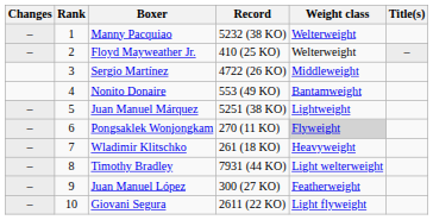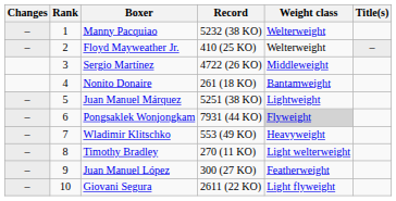 <table class="wikitable ">
 <tr>
 <th>Changes</th>
 <th>Rank</th>
 <th>Boxer</th>
 <th>Record</th>
 <th>Weight class</th>
 <th>Title(s)</th>
 </tr>
 <tr>
 <td align=center bgcolor=#ECECEC>–</td>
 <td align=center>1</td>
 <td><a href='#'>Manny Pacquiao</a></td>
 <td>5232 (38 KO)</td>
 <td><a href='#'>Welterweight</a></td>
 <td></td>
 </tr>
 <tr>
 <td align=center bgcolor=#ECECEC>–</td>
 <td align=center>2</td>
 <td><a href='#'>Floyd Mayweather Jr.</a></td>
 <td>410 (25 KO)</td>
 <td>Welterweight</td>
 <td align=center bgcolor=#ECECEC data-sort-value="Z">–</td>
 </tr>
 <tr>
 <td align=center></td>
 <td align=center>3</td>
 <td><a href='#'>Sergio Martínez</a></td>
 <td>4722 (26 KO)</td>
 <td><a href='#'>Middleweight</a></td>
 <td></td>
 </tr>
 <tr>
 <td align=center></td>
 <td align=center>4</td>
 <td><a href='#'>Nonito Donaire</a></td>
-<td>553 (49 KO)</td>
+<td>261 (18 KO)</td>
 <td><a href='#'>Bantamweight</a></td>
 <td></td>
 </tr>
 <tr>
 <td align=center bgcolor=#ECECEC>–</td>
 <td align=center>5</td>
 <td><a href='#'>Juan Manuel Márquez</a></td>
 <td>5251 (38 KO)</td>
 <td><a href='#'>Lightweight</a></td>
 <td></td>
 </tr>
 <tr>
 <td align=center bgcolor=#ECECEC>–</td>
 <td align=center>6</td>
 <td><a href='#'>Pongsaklek Wonjongkam</a></td>
-<td>270 (11 KO)</td>
+<td>7931 (44 KO)</td>
 <td style="background: lightgrey;"><a href='#'>Flyweight</a></td>
 <td></td>
 </tr>
 <tr>
 <td align=center bgcolor=#ECECEC>–</td>
 <td align=center>7</td>
 <td><a href='#'>Wladimir Klitschko</a></td>
-<td>261 (18 KO)</td>
+<td>553 (49 KO)</td>
 <td><a href='#'>Heavyweight</a></td>
 <td></td>
 </tr>
 <tr>
 <td align=center bgcolor=#ECECEC>–</td>
 <td align=center>8</td>
 <td><a href='#'>Timothy Bradley</a></td>
-<td>7931 (44 KO)</td>
+<td>270 (11 KO)</td>
 <td><a href='#'>Light welterweight</a></td>
 <td></td>
 </tr>
 <tr>
 <td align=center bgcolor=#ECECEC>–</td>
 <td align=center>9</td>
 <td><a href='#'>Juan Manuel López</a></td>
 <td>300 (27 KO)</td>
 <td><a href='#'>Featherweight</a></td>
 <td></td>
 </tr>
 <tr>
 <td align=center bgcolor=#ECECEC>–</td>
 <td align=center>10</td>
 <td><a href='#'>Giovani Segura</a></td>
 <td>2611 (22 KO)</td>
 <td><a href='#'>Light flyweight</a></td>
 <td></td>
 </tr>
 </table>
